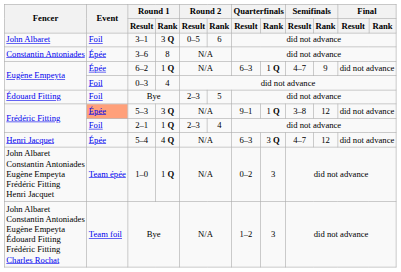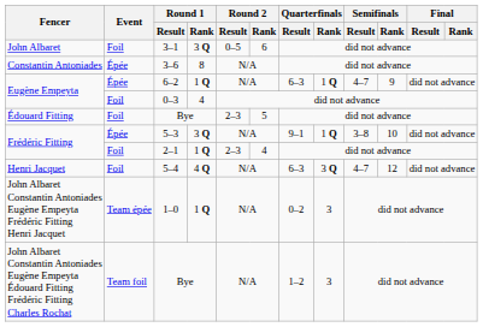 <table class=wikitable style="font-size:90%">
 <tr>
 <th rowspan=2>Fencer</th>
 <th rowspan=2>Event</th>
 <th colspan=2>Round 1</th>
 <th colspan=2>Round 2</th>
 <th colspan=2>Quarterfinals</th>
 <th colspan=2>Semifinals</th>
 <th colspan=2>Final</th>
 </tr>
 <tr>
 <th>Result</th>
 <th>Rank</th>
 <th>Result</th>
 <th>Rank</th>
 <th>Result</th>
 <th>Rank</th>
 <th>Result</th>
 <th>Rank</th>
 <th>Result</th>
 <th>Rank</th>
 </tr>
 <tr>
 <td><a href='#'>John Albaret</a></td>
 <td><a href='#'>Foil</a></td>
 <td align=center>3–1</td>
 <td align=center>3 <strong>Q</strong></td>
 <td align=center>0–5</td>
 <td align=center>6</td>
 <td align=center colspan=6>did not advance</td>
 </tr>
 <tr>
 <td><a href='#'>Constantin Antoniades</a></td>
 <td><a href='#'>Épée</a></td>
 <td align=center>3–6</td>
 <td align=center>8</td>
 <td align=center colspan=2>N/A</td>
 <td align=center colspan=6>did not advance</td>
 </tr>
 <tr>
 <td rowspan=2><a href='#'>Eugène Empeyta</a></td>
 <td><a href='#'>Épée</a></td>
 <td align=center>6–2</td>
 <td align=center>1 <strong>Q</strong></td>
 <td align=center colspan=2>N/A</td>
 <td align=center>6–3</td>
 <td align=center>1 <strong>Q</strong></td>
 <td align=center>4–7</td>
 <td align=center>9</td>
 <td align=center colspan=2>did not advance</td>
 </tr>
 <tr>
 <td><a href='#'>Foil</a></td>
 <td align=center>0–3</td>
 <td align=center>4</td>
 <td align=center colspan=8>did not advance</td>
 </tr>
 <tr>
 <td><a href='#'>Édouard Fitting</a></td>
 <td><a href='#'>Foil</a></td>
 <td align=center colspan=2>Bye</td>
 <td align=center>2–3</td>
 <td align=center>5</td>
 <td align=center colspan=6>did not advance</td>
 </tr>
 <tr>
 <td rowspan=2><a href='#'>Frédéric Fitting</a></td>
-<td style="background: lightsalmon;"><a href='#'>Épée</a></td>
+<td><a href='#'>Épée</a></td>
 <td align=center>5–3</td>
 <td align=center>3 <strong>Q</strong></td>
 <td align=center colspan=2>N/A</td>
 <td align=center>9–1</td>
 <td align=center>1 <strong>Q</strong></td>
 <td align=center>3–8</td>
-<td align=center>12</td>
+<td align=center>10</td>
 <td align=center colspan=2>did not advance</td>
 </tr>
 <tr>
 <td><a href='#'>Foil</a></td>
 <td align=center>2–1</td>
 <td align=center>1 <strong>Q</strong></td>
 <td align=center>2–3</td>
 <td align=center>4</td>
 <td align=center colspan=6>did not advance</td>
 </tr>
 <tr>
 <td><a href='#'>Henri Jacquet</a></td>
-<td><a href='#'>Épée</a></td>
+<td><a href='#'>Foil</a></td>
 <td align=center>5–4</td>
 <td align=center>4 <strong>Q</strong></td>
 <td align=center colspan=2>N/A</td>
 <td align=center>6–3</td>
 <td align=center>3 <strong>Q</strong></td>
 <td align=center>4–7</td>
 <td align=center>12</td>
 <td align=center colspan=2>did not advance</td>
 </tr>
 <tr>
 <td>John Albaret <br> Constantin Antoniades <br> Eugène Empeyta <br> Frédéric Fitting <br> Henri Jacquet</td>
 <td><a href='#'>Team épée</a></td>
 <td align=center>1–0</td>
 <td align=center>1 <strong>Q</strong></td>
 <td align=center colspan=2>N/A</td>
 <td align=center>0–2</td>
 <td align=center>3</td>
 <td align=center colspan=4>did not advance</td>
 </tr>
 <tr>
 <td>John Albaret <br> Constantin Antoniades <br> Eugène Empeyta <br> Édouard Fitting <br> Frédéric Fitting <br> <a href='#'>Charles Rochat</a></td>
 <td><a href='#'>Team foil</a></td>
 <td align=center colspan=2>Bye</td>
 <td align=center colspan=2>N/A</td>
 <td align=center>1–2</td>
 <td align=center>3</td>
 <td align=center colspan=4>did not advance</td>
 </tr>
 </table>
